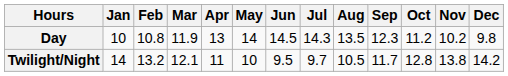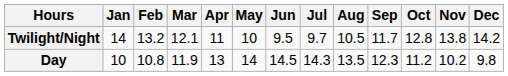 <table class="wikitable" style="text-align:center;">
 <tr>
 <th>Hours</th>
 <th>Jan</th>
 <th>Feb</th>
 <th>Mar</th>
 <th>Apr</th>
 <th>May</th>
 <th>Jun</th>
 <th>Jul</th>
 <th>Aug</th>
 <th>Sep</th>
 <th>Oct</th>
 <th>Nov</th>
 <th>Dec</th>
 </tr>
 <tr>
+<th>Twilight/Night</th>
+<td>14</td>
+<td>13.2</td>
+<td>12.1</td>
+<td>11</td>
+<td>10</td>
+<td>9.5</td>
+<td>9.7</td>
+<td>10.5</td>
+<td>11.7</td>
+<td>12.8</td>
+<td>13.8</td>
+<td>14.2</td>
+</tr>
+<tr>
 <th>Day</th>
 <td>10</td>
 <td>10.8</td>
 <td>11.9</td>
 <td>13</td>
 <td>14</td>
 <td>14.5</td>
 <td>14.3</td>
 <td>13.5</td>
 <td>12.3</td>
 <td>11.2</td>
 <td>10.2</td>
 <td>9.8</td>
 </tr>
-<tr>
-<th>Twilight/Night</th>
-<td>14</td>
-<td>13.2</td>
-<td>12.1</td>
-<td>11</td>
-<td>10</td>
-<td>9.5</td>
-<td>9.7</td>
-<td>10.5</td>
-<td>11.7</td>
-<td>12.8</td>
-<td>13.8</td>
-<td>14.2</td>
-</tr>
 </table>
